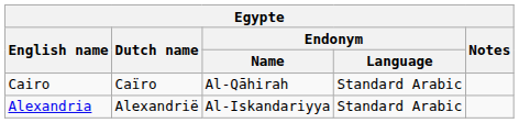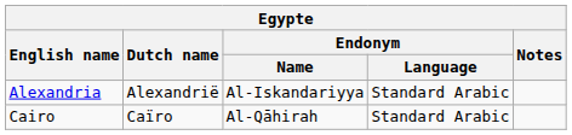 <table class="wikitable sortable">
 <tr>
 <th colspan="5"> Egypte</th>
 </tr>
 <tr>
 <th rowspan="2">English name</th>
 <th rowspan="2">Dutch name</th>
 <th colspan="2">Endonym</th>
 <th rowspan="2">Notes</th>
 </tr>
 <tr>
 <th>Name</th>
 <th>Language</th>
 </tr>
 <tr>
+<td><a href='#'>Alexandria</a></td>
+<td>Alexandrië</td>
+<td>Al-Iskandariyya</td>
+<td>Standard Arabic</td>
+<td></td>
+</tr>
+<tr>
 <td>Cairo</td>
 <td>Caïro</td>
 <td>Al-Qāhirah</td>
 <td>Standard Arabic</td>
 <td></td>
 </tr>
-<tr>
-<td><a href='#'>Alexandria</a></td>
-<td>Alexandrië</td>
-<td>Al-Iskandariyya</td>
-<td>Standard Arabic</td>
-<td></td>
-</tr>
 </table>
